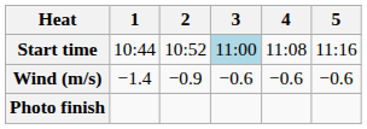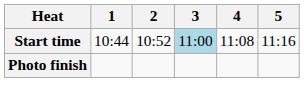 <table class="wikitable" style="text-align:center">
 <tr>
 <th>Heat</th>
 <th>1</th>
 <th>2</th>
 <th>3</th>
 <th>4</th>
 <th>5</th>
 </tr>
 <tr>
 <th>Start time</th>
 <td>10:44</td>
 <td>10:52</td>
 <td style="background: lightblue;">11:00</td>
 <td>11:08</td>
 <td>11:16</td>
 </tr>
 <tr>
-<th>Wind (m/s)</th>
-<td>−1.4</td>
-<td>−0.9</td>
-<td>−0.6</td>
-<td>−0.6</td>
-<td>−0.6</td>
-</tr>
-<tr>
 <th>Photo finish</th>
 <td></td>
 <td></td>
 <td></td>
 <td></td>
 <td></td>
 </tr>
 </table>
